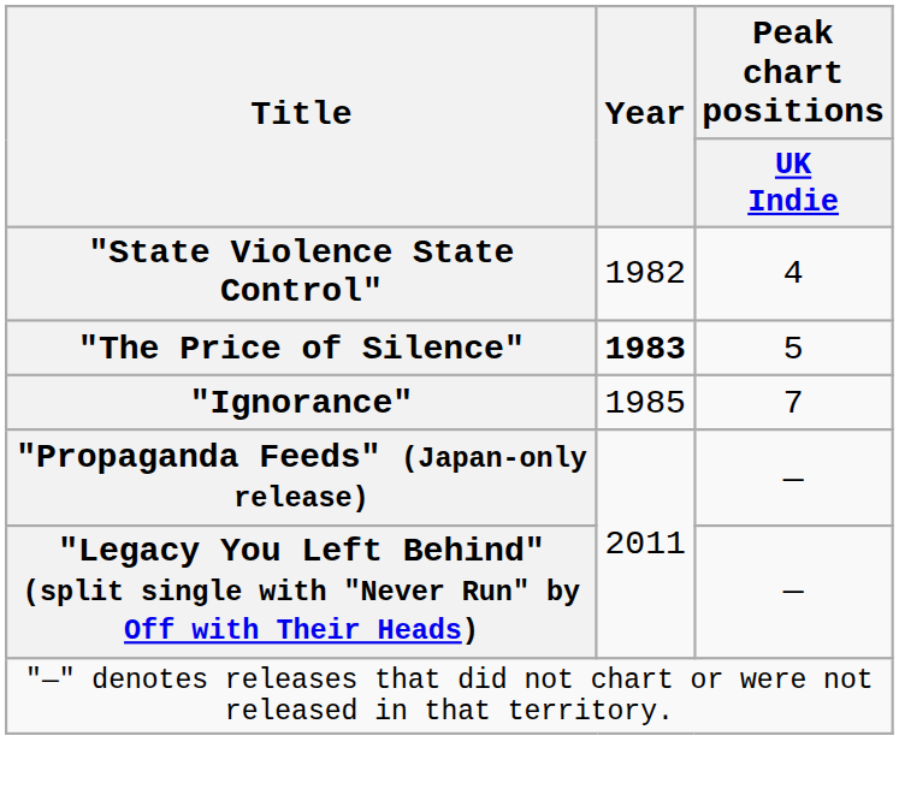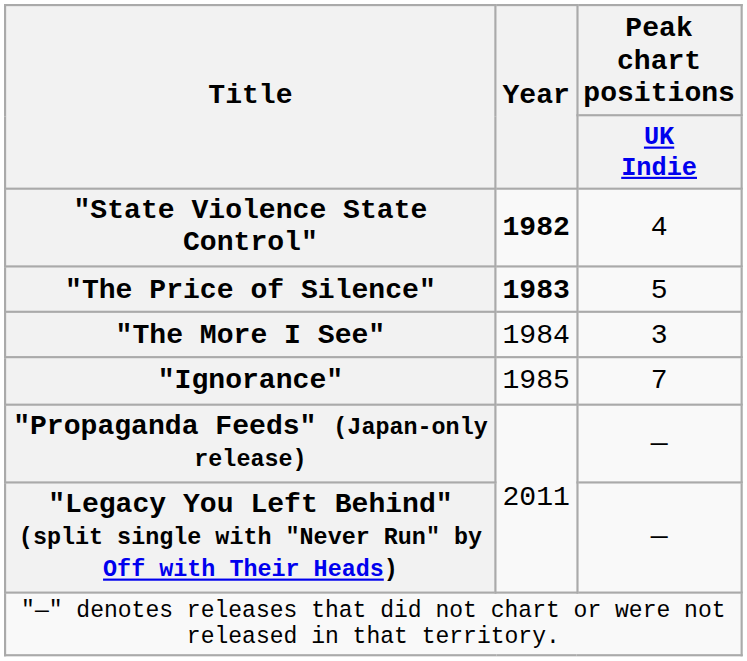 <table class="wikitable plainrowheaders" style="text-align:center;">
 <tr>
 <th rowspan="2" scope="col" style="width:17em;">Title</th>
 <th rowspan="2" scope="col" style="width:2em;">Year</th>
 <th>Peak chart positions</th>
 </tr>
 <tr>
 <th scope="col" style="width:2em;font-size:90%;"><a href='#'>UK<br>Indie</a><br></th>
 </tr>
 <tr>
 <th scope="row">"State Violence State Control"</th>
-<td>1982</td>
+<td><strong>1982</strong></td>
 <td>4</td>
 </tr>
 <tr>
 <th scope="row">"The Price of Silence"</th>
 <td><strong>1983</strong></td>
 <td>5</td>
+</tr>
+<tr>
+<th scope="row">"The More I See"</th>
+<td>1984</td>
+<td>3</td>
 </tr>
 <tr>
 <th scope="row">"Ignorance"</th>
 <td>1985</td>
 <td>7</td>
 </tr>
 <tr>
 <th scope="row">"Propaganda Feeds" <small>(Japan-only release)</small></th>
 <td rowspan="2">2011</td>
 <td>—</td>
 </tr>
 <tr>
 <th scope="row">"Legacy You Left Behind" <small>(split single with "Never Run" by <a href='#'>Off with Their Heads</a>)</small></th>
 <td>—</td>
 </tr>
 <tr>
 <td colspan="3" style="font-size:8pt">"—" denotes releases that did not chart or were not released in that territory.</td>
 </tr>
 </table>
